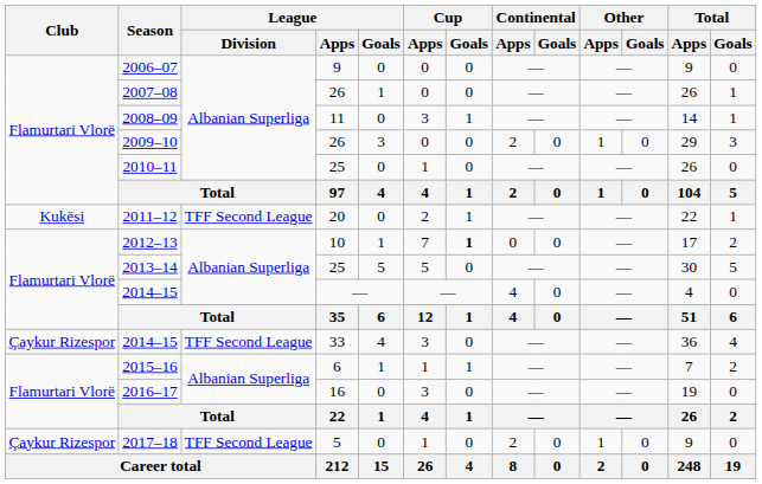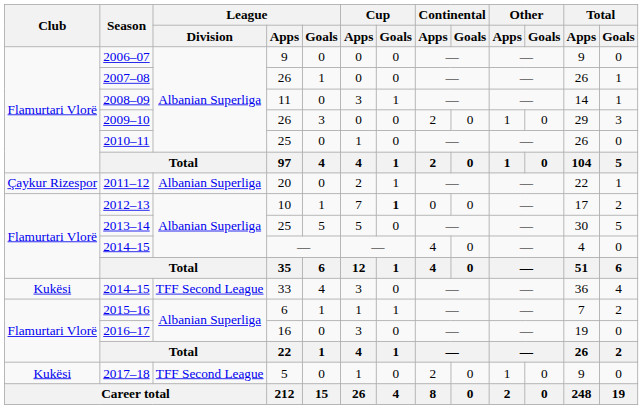 <table class="wikitable" style="text-align: center;">
 <tr>
 <th rowspan="2">Club</th>
 <th rowspan="2">Season</th>
 <th colspan="3">League</th>
 <th colspan="2">Cup</th>
 <th colspan="2">Continental</th>
 <th colspan="2">Other</th>
 <th colspan="2">Total</th>
 </tr>
 <tr>
 <th>Division</th>
 <th>Apps</th>
 <th>Goals</th>
 <th>Apps</th>
 <th>Goals</th>
 <th>Apps</th>
 <th>Goals</th>
 <th>Apps</th>
 <th>Goals</th>
 <th>Apps</th>
 <th>Goals</th>
 </tr>
 <tr>
 <td rowspan="6"><a href='#'>Flamurtari Vlorë</a></td>
 <td><a href='#'>2006–07</a></td>
 <td rowspan="5"><a href='#'>Albanian Superliga</a></td>
 <td>9</td>
 <td>0</td>
 <td>0</td>
 <td>0</td>
 <td colspan="2">—</td>
 <td colspan="2">—</td>
 <td>9</td>
 <td>0</td>
 </tr>
 <tr>
 <td><a href='#'>2007–08</a></td>
 <td>26</td>
 <td>1</td>
 <td>0</td>
 <td>0</td>
 <td colspan="2">—</td>
 <td colspan="2">—</td>
 <td>26</td>
 <td>1</td>
 </tr>
 <tr>
 <td><a href='#'>2008–09</a></td>
 <td>11</td>
 <td>0</td>
 <td>3</td>
 <td>1</td>
 <td colspan="2">—</td>
 <td colspan="2">—</td>
 <td>14</td>
 <td>1</td>
 </tr>
 <tr>
 <td><a href='#'>2009–10</a></td>
 <td>26</td>
 <td>3</td>
 <td>0</td>
 <td>0</td>
 <td>2</td>
 <td>0</td>
 <td>1</td>
 <td>0</td>
 <td>29</td>
 <td>3</td>
 </tr>
 <tr>
 <td><a href='#'>2010–11</a></td>
 <td>25</td>
 <td>0</td>
 <td>1</td>
 <td>0</td>
 <td colspan="2">—</td>
 <td colspan="2">—</td>
 <td>26</td>
 <td>0</td>
 </tr>
 <tr>
 <th colspan="2">Total</th>
 <th>97</th>
 <th>4</th>
 <th>4</th>
 <th>1</th>
 <th>2</th>
 <th>0</th>
 <th>1</th>
 <th>0</th>
 <th>104</th>
 <th>5</th>
 </tr>
 <tr>
-<td rowspan="1"><a href='#'>Kukësi</a></td>
+<td rowspan="1"><a href='#'>Çaykur Rizespor</a></td>
 <td><a href='#'>2011–12</a></td>
-<td rowspan="1"><a href='#'>TFF Second League</a></td>
+<td rowspan="1"><a href='#'>Albanian Superliga</a></td>
 <td>20</td>
 <td>0</td>
 <td>2</td>
 <td>1</td>
 <td colspan="2">—</td>
 <td colspan="2">—</td>
 <td>22</td>
 <td>1</td>
 </tr>
 <tr>
 <td rowspan="4"><a href='#'>Flamurtari Vlorë</a></td>
 <td><a href='#'>2012–13</a></td>
 <td rowspan="3"><a href='#'>Albanian Superliga</a></td>
 <td>10</td>
 <td>1</td>
 <td>7</td>
 <td><strong>1</strong></td>
 <td>0</td>
 <td>0</td>
 <td colspan="2">—</td>
 <td>17</td>
 <td>2</td>
 </tr>
 <tr>
 <td><a href='#'>2013–14</a></td>
 <td>25</td>
 <td>5</td>
 <td>5</td>
 <td>0</td>
 <td colspan="2">—</td>
 <td colspan="2">—</td>
 <td>30</td>
 <td>5</td>
 </tr>
 <tr>
 <td><a href='#'>2014–15</a></td>
 <td colspan="2">—</td>
 <td colspan="2">—</td>
 <td>4</td>
 <td>0</td>
 <td colspan="2">—</td>
 <td>4</td>
 <td>0</td>
 </tr>
 <tr>
 <th colspan="2">Total</th>
 <th>35</th>
 <th>6</th>
 <th>12</th>
 <th>1</th>
 <th>4</th>
 <th>0</th>
 <th colspan="2">—</th>
 <th>51</th>
 <th>6</th>
 </tr>
 <tr>
-<td rowspan="1"><a href='#'>Çaykur Rizespor</a></td>
+<td rowspan="1"><a href='#'>Kukësi</a></td>
 <td><a href='#'>2014–15</a></td>
 <td rowspan="1"><a href='#'>TFF Second League</a></td>
 <td>33</td>
 <td>4</td>
 <td>3</td>
 <td>0</td>
 <td colspan="2">—</td>
 <td colspan="2">—</td>
 <td>36</td>
 <td>4</td>
 </tr>
 <tr>
 <td rowspan="3"><a href='#'>Flamurtari Vlorë</a></td>
 <td><a href='#'>2015–16</a></td>
 <td rowspan="2"><a href='#'>Albanian Superliga</a></td>
 <td>6</td>
 <td>1</td>
 <td>1</td>
 <td>1</td>
 <td colspan="2">—</td>
 <td colspan="2">—</td>
 <td>7</td>
 <td>2</td>
 </tr>
 <tr>
 <td><a href='#'>2016–17</a></td>
 <td>16</td>
 <td>0</td>
 <td>3</td>
 <td>0</td>
 <td colspan="2">—</td>
 <td colspan="2">—</td>
 <td>19</td>
 <td>0</td>
 </tr>
 <tr>
 <th colspan="2">Total</th>
 <th>22</th>
 <th>1</th>
 <th>4</th>
 <th>1</th>
 <th colspan="2">—</th>
 <th colspan="2">—</th>
 <th>26</th>
 <th>2</th>
 </tr>
 <tr>
-<td rowspan="1"><a href='#'>Çaykur Rizespor</a></td>
+<td rowspan="1"><a href='#'>Kukësi</a></td>
 <td><a href='#'>2017–18</a></td>
 <td rowspan="1"><a href='#'>TFF Second League</a></td>
 <td>5</td>
 <td>0</td>
 <td>1</td>
 <td>0</td>
 <td>2</td>
 <td>0</td>
 <td>1</td>
 <td>0</td>
 <td>9</td>
 <td>0</td>
 </tr>
 <tr>
 <th colspan="3">Career total</th>
 <th>212</th>
 <th>15</th>
 <th>26</th>
 <th>4</th>
 <th>8</th>
 <th>0</th>
 <th>2</th>
 <th>0</th>
 <th>248</th>
 <th>19</th>
 </tr>
 </table>
